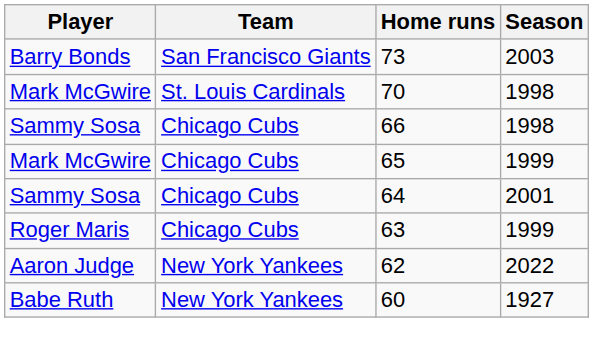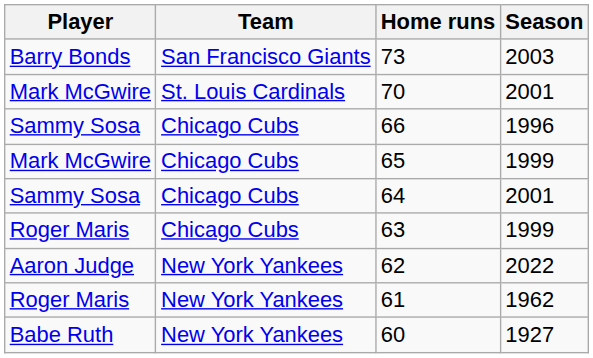 <table class="wikitable">
 <tr>
 <th>Player</th>
 <th>Team</th>
 <th>Home runs</th>
 <th>Season</th>
 </tr>
 <tr>
 <td><a href='#'>Barry Bonds</a></td>
 <td><a href='#'>San Francisco Giants</a></td>
 <td>73</td>
 <td>2003</td>
 </tr>
 <tr>
 <td><a href='#'>Mark McGwire</a></td>
 <td><a href='#'>St. Louis Cardinals</a></td>
 <td>70</td>
-<td>1998</td>
+<td>2001</td>
 </tr>
 <tr>
 <td><a href='#'>Sammy Sosa</a></td>
 <td><a href='#'>Chicago Cubs</a></td>
 <td>66</td>
-<td>1998</td>
+<td>1996</td>
 </tr>
 <tr>
 <td><a href='#'>Mark McGwire</a></td>
 <td><a href='#'>Chicago Cubs</a></td>
 <td>65</td>
 <td>1999</td>
 </tr>
 <tr>
 <td><a href='#'>Sammy Sosa</a></td>
 <td><a href='#'>Chicago Cubs</a></td>
 <td>64</td>
 <td>2001</td>
 </tr>
 <tr>
 <td><a href='#'>Roger Maris</a></td>
 <td><a href='#'>Chicago Cubs</a></td>
 <td>63</td>
 <td>1999</td>
 </tr>
 <tr>
 <td><a href='#'>Aaron Judge</a></td>
 <td><a href='#'>New York Yankees</a></td>
 <td>62</td>
 <td>2022</td>
 </tr>
 <tr>
+<td><a href='#'>Roger Maris</a></td>
+<td><a href='#'>New York Yankees</a></td>
+<td>61</td>
+<td>1962</td>
+</tr>
+<tr>
 <td><a href='#'>Babe Ruth</a></td>
 <td><a href='#'>New York Yankees</a></td>
 <td>60</td>
 <td>1927</td>
 </tr>
 </table>
